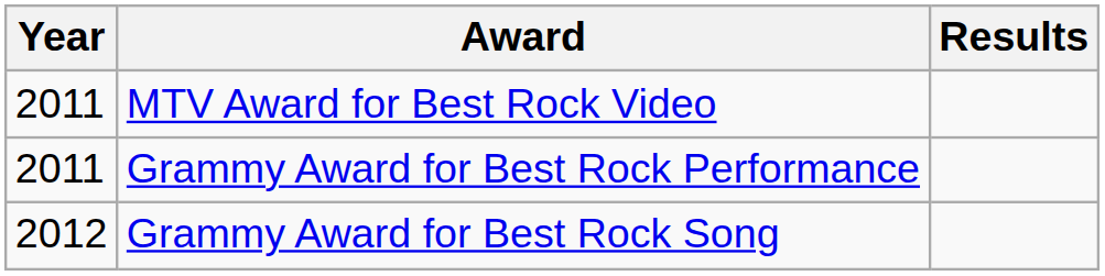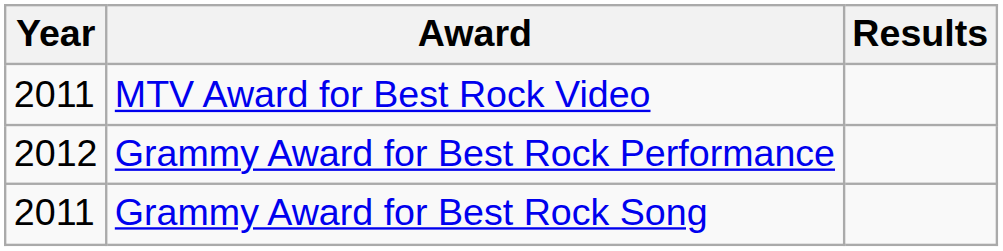 <table class="wikitable">
 <tr>
 <th>Year</th>
 <th>Award</th>
 <th>Results</th>
 </tr>
 <tr>
 <td>2011</td>
 <td><a href='#'>MTV Award for Best Rock Video</a></td>
 <td></td>
 </tr>
 <tr>
-<td>2011</td>
+<td>2012</td>
 <td><a href='#'>Grammy Award for Best Rock Performance</a></td>
 <td></td>
 </tr>
 <tr>
-<td>2012</td>
+<td>2011</td>
 <td><a href='#'>Grammy Award for Best Rock Song</a></td>
 <td></td>
 </tr>
 </table>
